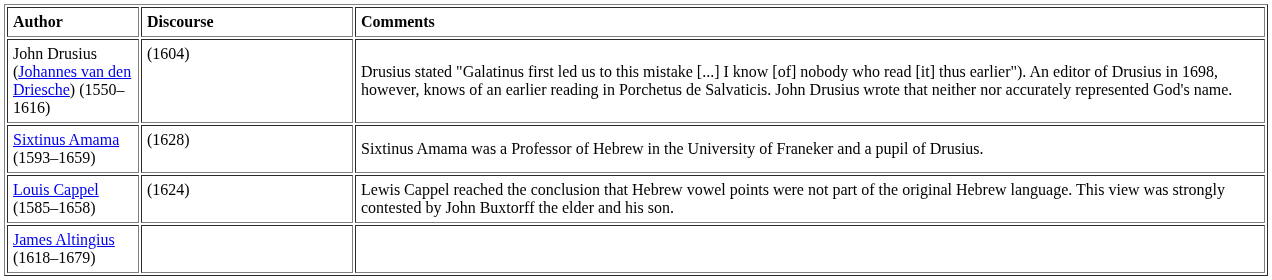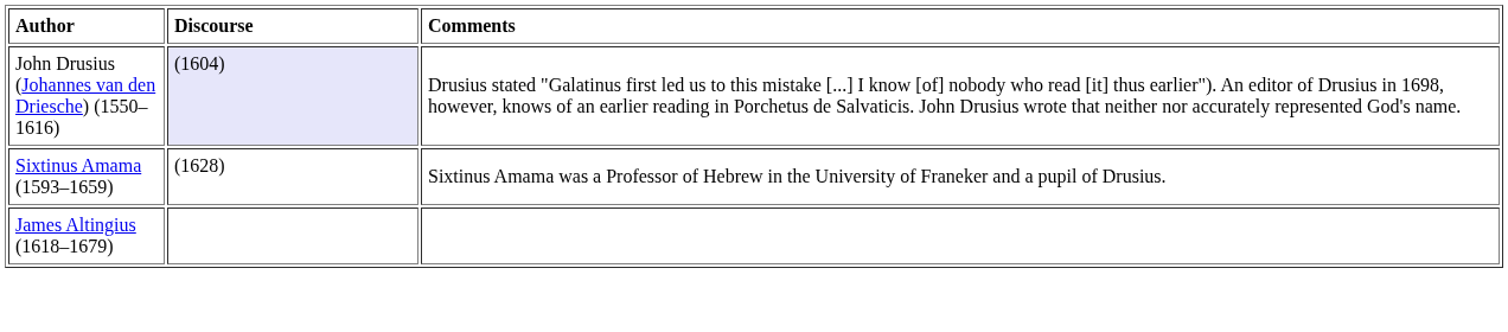 <table border="1" cellpadding="5" style="text-align:left">
 <tr>
 <th width=120>Author</th>
 <th width=200>Discourse</th>
 <th>Comments</th>
 </tr>
 <tr>
 <td valign=top align=left>John Drusius (<a href='#'>Johannes van den Driesche</a>) (1550–1616)</td>
-<td valign=top align=left> (1604)</td>
+<td valign=top align=left style="background: lavender;"> (1604)</td>
 <td>Drusius stated "Galatinus first led us to this mistake [...] I know [of] nobody who read [it] thus earlier"). An editor of Drusius in 1698, however, knows of an earlier reading in Porchetus de Salvaticis. John Drusius wrote that neither  nor  accurately represented God's name.</td>
 </tr>
 <tr>
 <td valign=top align=left><a href='#'>Sixtinus Amama</a> (1593–1659)</td>
 <td valign=top align=left> (1628)</td>
 <td>Sixtinus Amama was a Professor of Hebrew in the University of Franeker and a pupil of Drusius.</td>
 </tr>
 <tr>
-<td valign=top align=left><a href='#'>Louis Cappel</a> (1585–1658)</td>
-<td valign=top align=left> (1624)</td>
-<td>Lewis Cappel reached the conclusion that Hebrew vowel points were not part of the original Hebrew language. This view was strongly contested by John Buxtorff the elder and his son.</td>
-</tr>
-<tr>
 <td valign=top align=left><a href='#'>James Altingius</a> (1618–1679)</td>
 <td valign=top align=left></td>
 <td James Altingius was a learned German divine.></td>
 </tr>
 </table>
